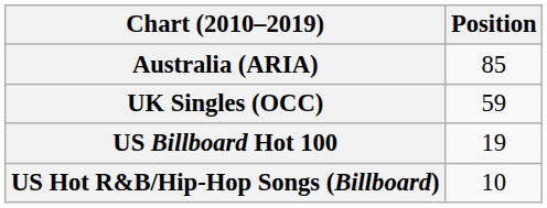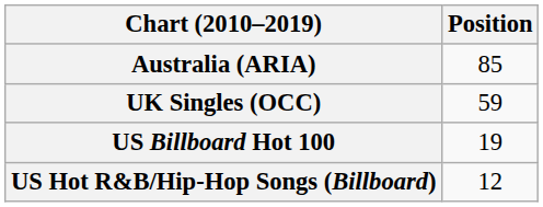 <table class="wikitable sortable plainrowheaders" style="text-align:center">
 <tr>
 <th scope="col">Chart (2010–2019)</th>
 <th scope="col">Position</th>
 </tr>
 <tr>
 <th scope="row">Australia (ARIA)</th>
 <td>85</td>
 </tr>
 <tr>
 <th scope="row">UK Singles (OCC)</th>
 <td>59</td>
 </tr>
 <tr>
 <th scope="row">US <em>Billboard</em> Hot 100</th>
 <td>19</td>
 </tr>
 <tr>
 <th scope="row">US Hot R&B/Hip-Hop Songs (<em>Billboard</em>)</th>
-<td>10</td>
+<td>12</td>
 </tr>
 </table>
